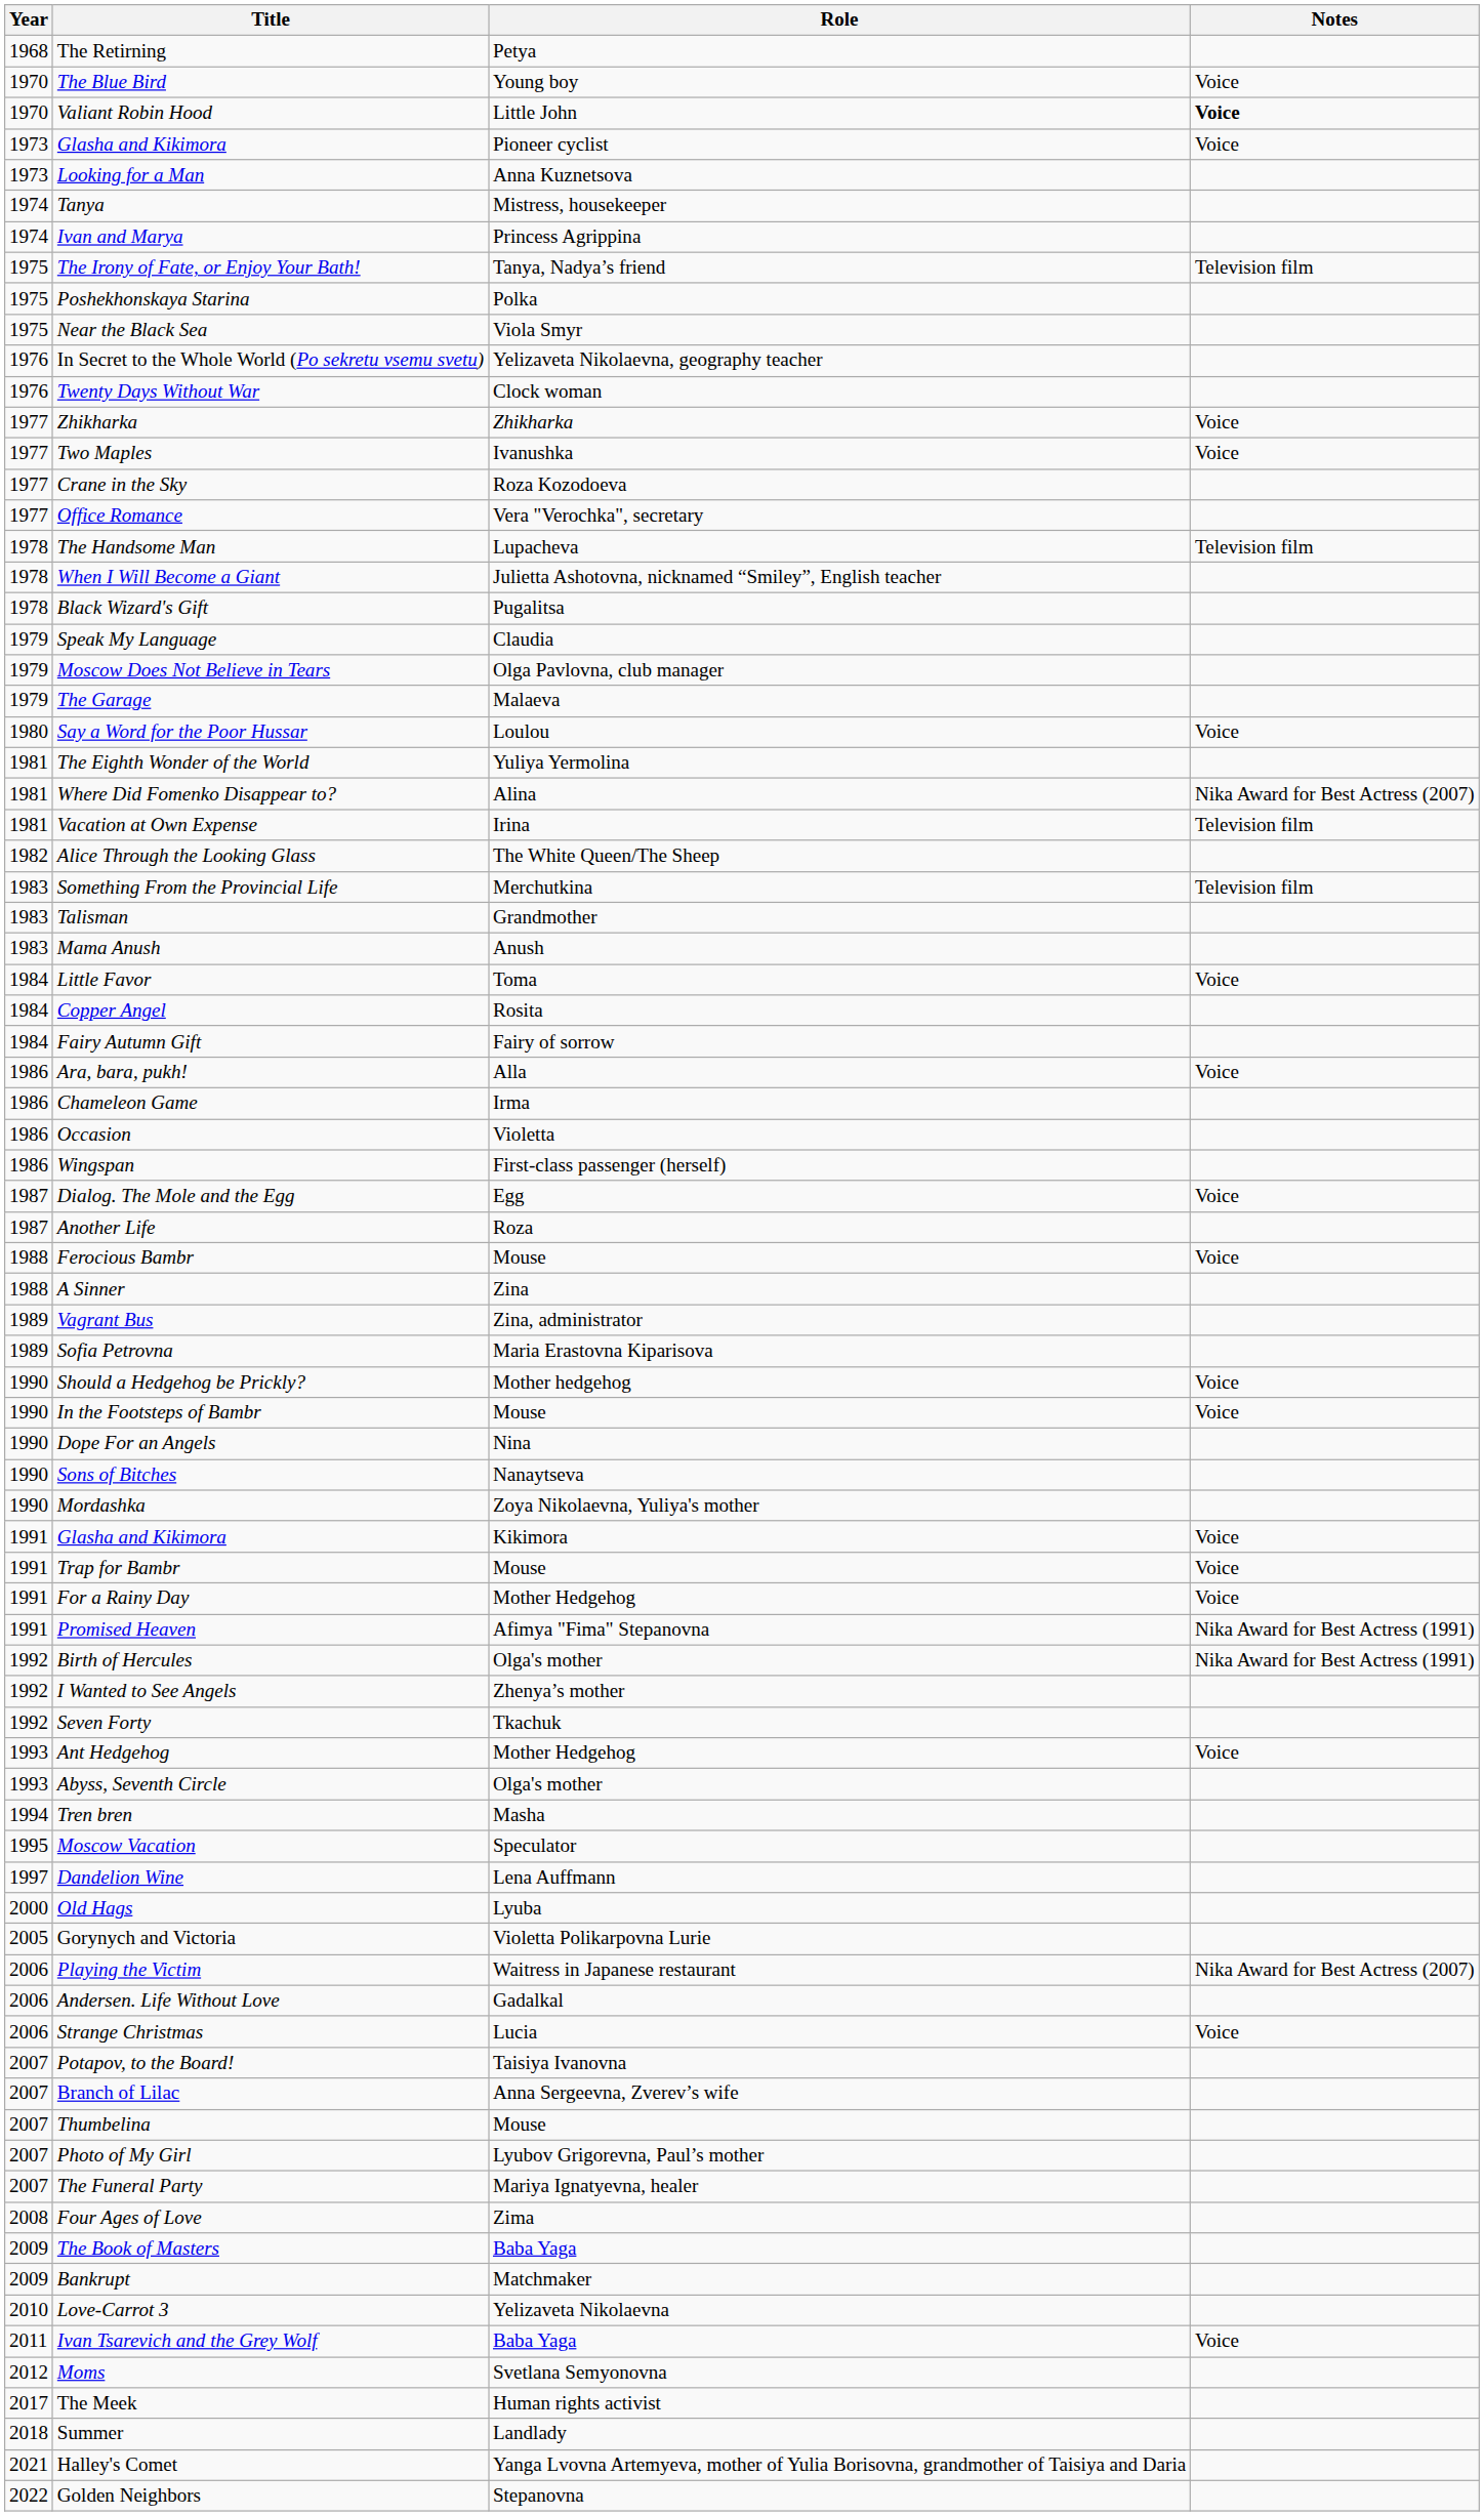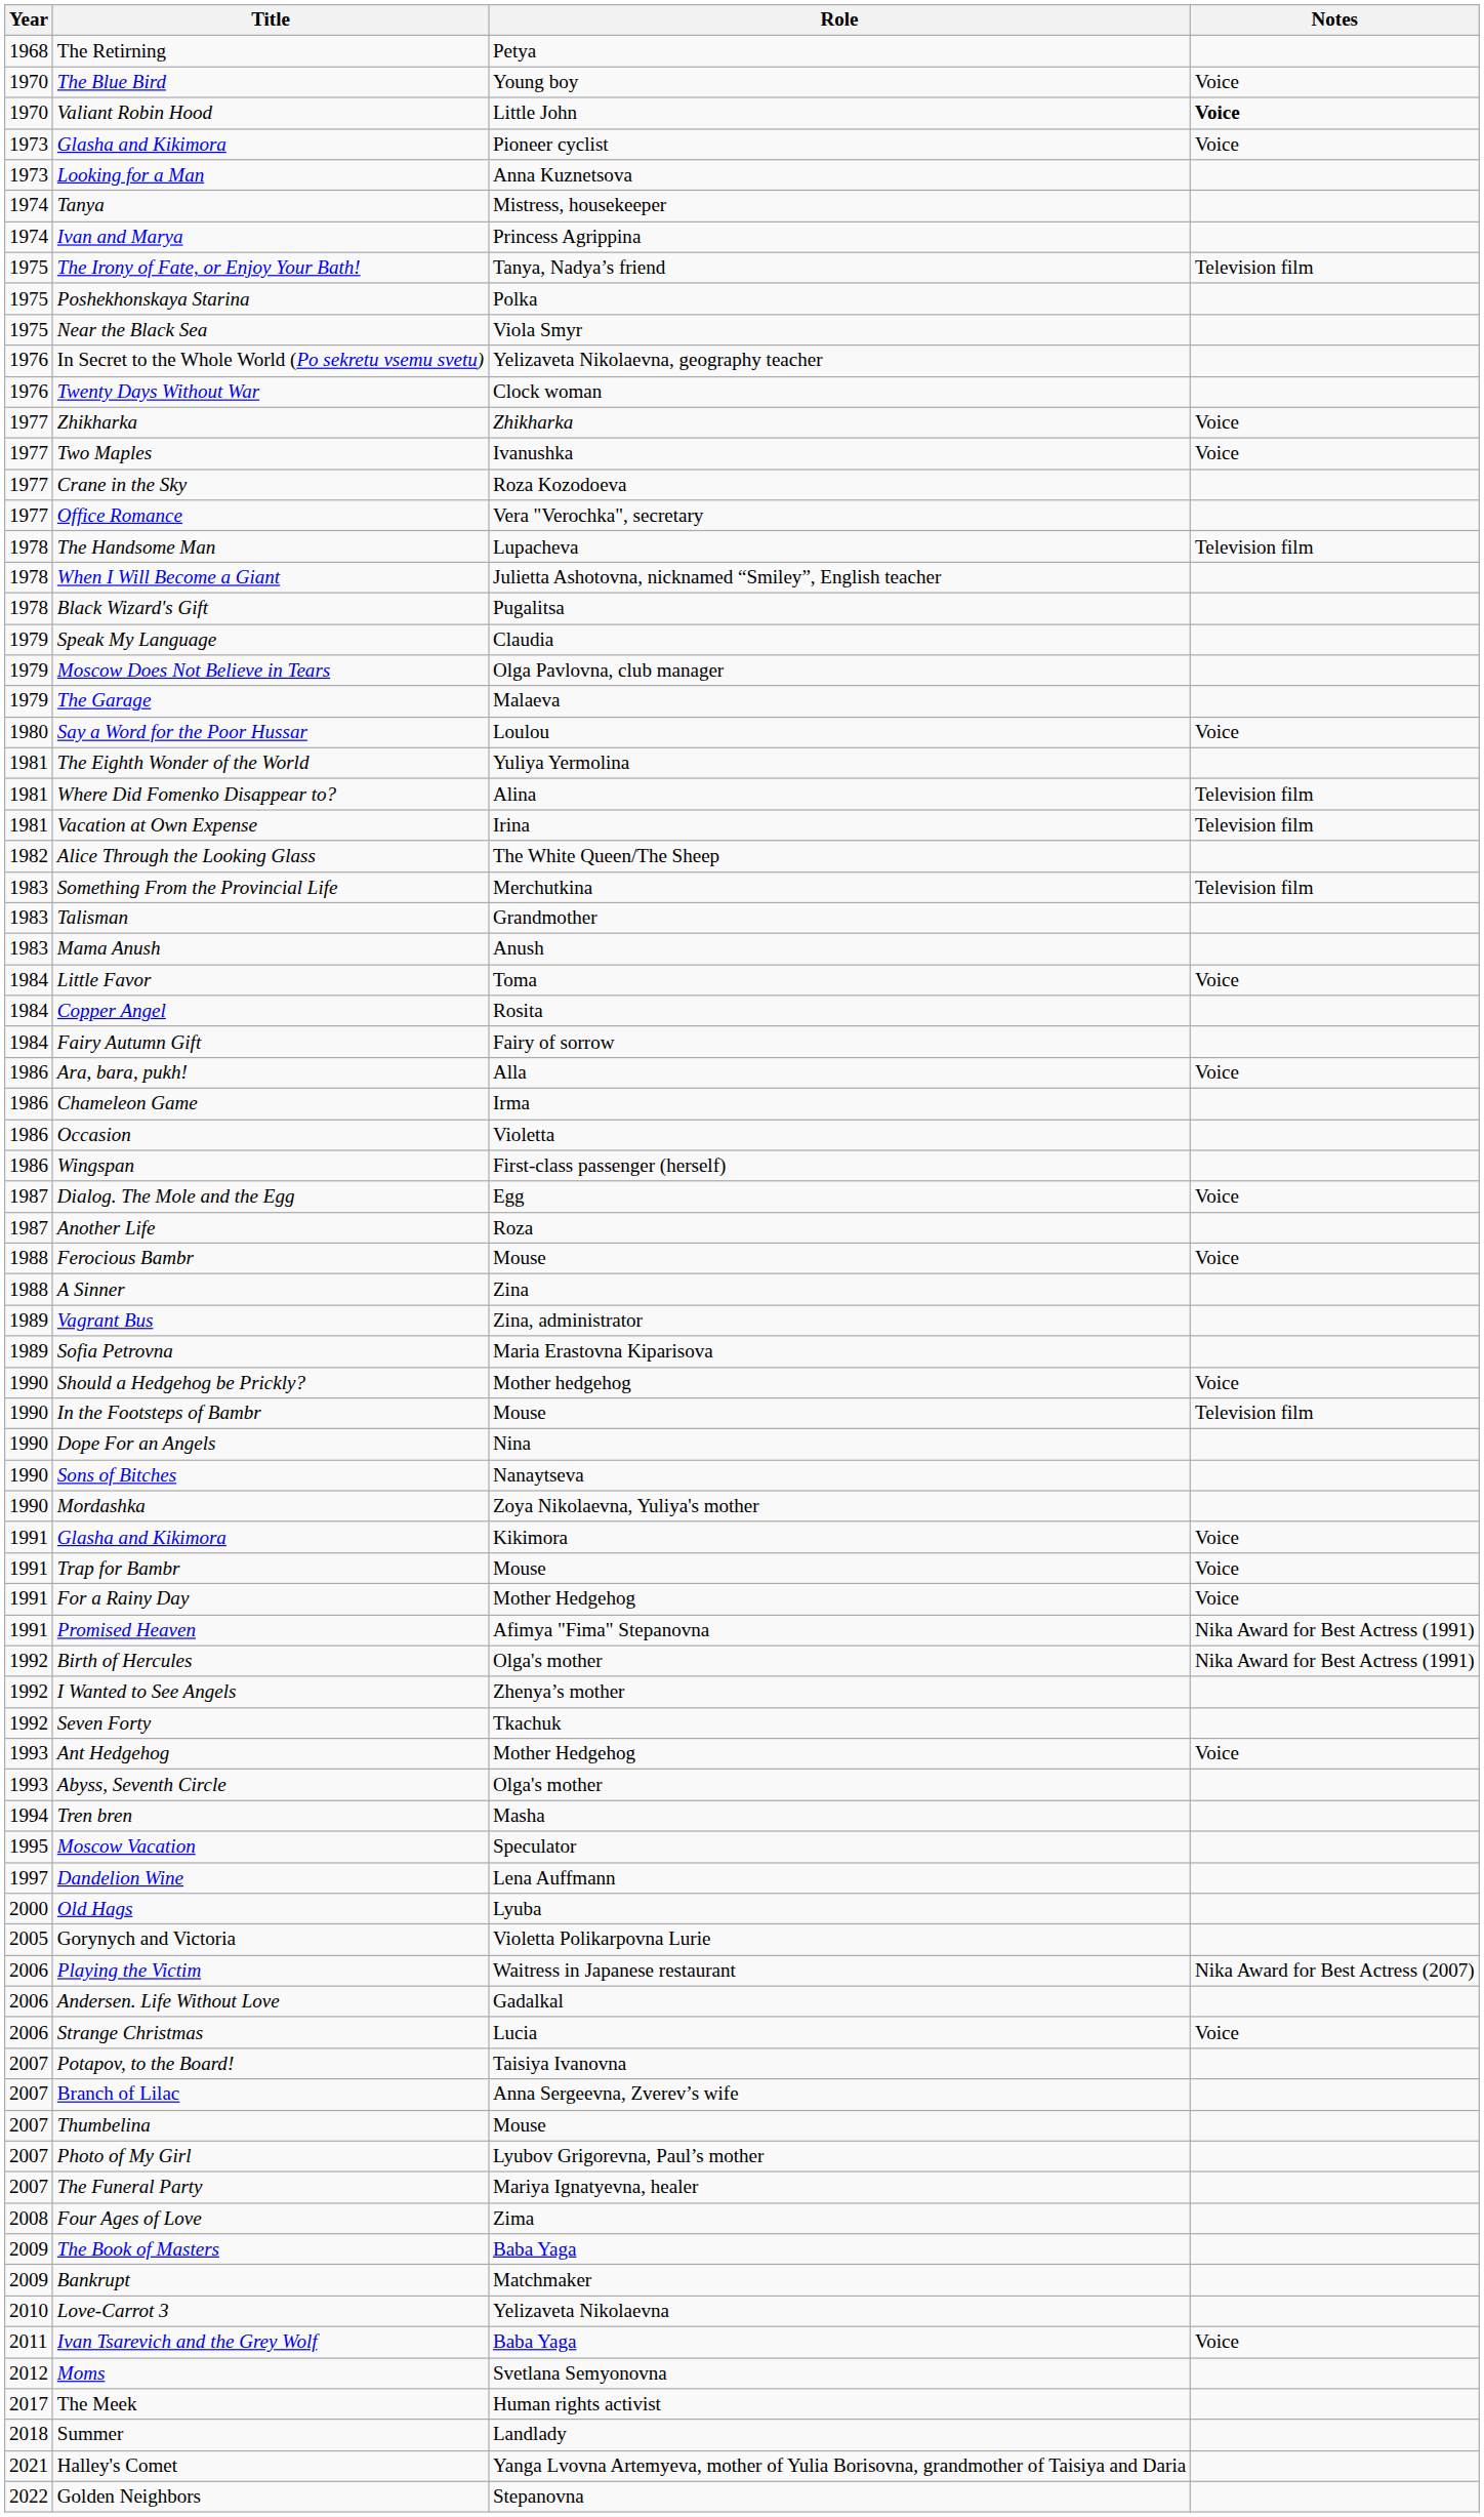 <table Class="wikitable sortable">
 <tr>
 <th>Year</th>
 <th>Title</th>
 <th>Role</th>
 <th class="unsortable">Notes</th>
 </tr>
 <tr>
 <td>1968</td>
 <td>The Retirning</td>
 <td>Petya</td>
 <td></td>
 </tr>
 <tr>
 <td>1970</td>
 <td><em><a href='#'>The Blue Bird</a></em></td>
 <td>Young boy</td>
 <td>Voice</td>
 </tr>
 <tr>
 <td>1970</td>
 <td><em>Valiant Robin Hood</em></td>
 <td>Little John</td>
 <td><strong>Voice</strong></td>
 </tr>
 <tr>
 <td>1973</td>
 <td><em><a href='#'>Glasha and Kikimora</a></em></td>
 <td>Pioneer cyclist</td>
 <td>Voice</td>
 </tr>
 <tr>
 <td>1973</td>
 <td><em><a href='#'>Looking for a Man</a></em></td>
 <td>Anna Kuznetsova</td>
 <td></td>
 </tr>
 <tr>
 <td>1974</td>
 <td><em>Tanya</em></td>
 <td>Mistress, housekeeper</td>
 <td></td>
 </tr>
 <tr>
 <td>1974</td>
 <td><em><a href='#'>Ivan and Marya</a></em></td>
 <td>Princess Agrippina</td>
 <td></td>
 </tr>
 <tr>
 <td>1975</td>
 <td><em><a href='#'>The Irony of Fate, or Enjoy Your Bath!</a></em></td>
 <td>Tanya, Nadya’s friend</td>
 <td>Television film</td>
 </tr>
 <tr>
 <td>1975</td>
 <td><em>Poshekhonskaya Starina</em></td>
 <td>Polka</td>
 <td></td>
 </tr>
 <tr>
 <td>1975</td>
 <td><em>Near the Black Sea</em></td>
 <td>Viola Smyr</td>
 <td></td>
 </tr>
 <tr>
 <td>1976</td>
 <td>In Secret to the Whole World (<em><a href='#'>Po sekretu vsemu svetu</a>)</em></td>
 <td>Yelizaveta Nikolaevna, geography teacher</td>
 <td></td>
 </tr>
 <tr>
 <td>1976</td>
 <td><em><a href='#'>Twenty Days Without War</a></em></td>
 <td>Clock woman</td>
 <td></td>
 </tr>
 <tr>
 <td>1977</td>
 <td><em>Zhikharka</em></td>
 <td><em>Zhikharka</em></td>
 <td>Voice</td>
 </tr>
 <tr>
 <td>1977</td>
 <td><em>Two Maples</em></td>
 <td>Ivanushka</td>
 <td>Voice</td>
 </tr>
 <tr>
 <td>1977</td>
 <td><em>Crane in the Sky</em></td>
 <td>Roza Kozodoeva</td>
 <td></td>
 </tr>
 <tr>
 <td>1977</td>
 <td><em><a href='#'>Office Romance</a></em></td>
 <td>Vera "Verochka", secretary</td>
 <td></td>
 </tr>
 <tr>
 <td>1978</td>
 <td><em>The Handsome Man</em></td>
 <td>Lupacheva</td>
 <td>Television film</td>
 </tr>
 <tr>
 <td>1978</td>
 <td><em><a href='#'>When I Will Become a Giant</a></em></td>
 <td>Julietta Ashotovna, nicknamed “Smiley”, English teacher</td>
 <td></td>
 </tr>
 <tr>
 <td>1978</td>
 <td><em>Black Wizard's Gift</em></td>
 <td>Pugalitsa</td>
 <td></td>
 </tr>
 <tr>
 <td>1979</td>
 <td><em>Speak My Language</em></td>
 <td>Claudia</td>
 <td></td>
 </tr>
 <tr>
 <td>1979</td>
 <td><em><a href='#'>Moscow Does Not Believe in Tears</a></em></td>
 <td>Olga Pavlovna, club manager</td>
 <td></td>
 </tr>
 <tr>
 <td>1979</td>
 <td><em><a href='#'>The Garage</a></em></td>
 <td>Malaeva</td>
 <td></td>
 </tr>
 <tr>
 <td>1980</td>
 <td><em><a href='#'>Say a Word for the Poor Hussar</a></em></td>
 <td>Loulou</td>
 <td>Voice</td>
 </tr>
 <tr>
 <td>1981</td>
 <td><em>The Eighth Wonder of the World</em></td>
 <td>Yuliya Yermolina</td>
 <td></td>
 </tr>
 <tr>
 <td>1981</td>
 <td><em>Where Did Fomenko Disappear to?</em></td>
 <td>Alina</td>
-<td>Nika Award for Best Actress (2007)</td>
+<td>Television film</td>
 </tr>
 <tr>
 <td>1981</td>
 <td><em>Vacation at Own Expense</em></td>
 <td>Irina</td>
 <td>Television film</td>
 </tr>
 <tr>
 <td>1982</td>
 <td><em>Alice Through the Looking Glass</em></td>
 <td>The White Queen/The Sheep</td>
 <td></td>
 </tr>
 <tr>
 <td>1983</td>
 <td><em>Something From the Provincial Life</em></td>
 <td>Merchutkina</td>
 <td>Television film</td>
 </tr>
 <tr>
 <td>1983</td>
 <td><em>Talisman</em></td>
 <td>Grandmother</td>
 <td></td>
 </tr>
 <tr>
 <td>1983</td>
 <td><em>Mama Anush</em></td>
 <td>Anush</td>
 <td></td>
 </tr>
 <tr>
 <td>1984</td>
 <td><em>Little Favor</em></td>
 <td>Toma</td>
 <td>Voice</td>
 </tr>
 <tr>
 <td>1984</td>
 <td><em><a href='#'>Copper Angel</a></em></td>
 <td>Rosita</td>
 <td></td>
 </tr>
 <tr>
 <td>1984</td>
 <td><em>Fairy Autumn Gift</em></td>
 <td>Fairy of sorrow</td>
 <td></td>
 </tr>
 <tr>
 <td>1986</td>
 <td><em>Ara, bara, pukh!</em></td>
 <td>Alla</td>
 <td>Voice</td>
 </tr>
 <tr>
 <td>1986</td>
 <td><em>Chameleon Game</em></td>
 <td>Irma</td>
 <td></td>
 </tr>
 <tr>
 <td>1986</td>
 <td><em>Occasion</em></td>
 <td>Violetta</td>
 <td></td>
 </tr>
 <tr>
 <td>1986</td>
 <td><em>Wingspan</em></td>
 <td>First-class passenger (herself)</td>
 <td></td>
 </tr>
 <tr>
 <td>1987</td>
 <td><em>Dialog. The Mole and the Egg</em></td>
 <td>Egg</td>
 <td>Voice</td>
 </tr>
 <tr>
 <td>1987</td>
 <td><em>Another Life</em></td>
 <td>Roza</td>
 <td></td>
 </tr>
 <tr>
 <td>1988</td>
 <td><em>Ferocious Bambr</em></td>
 <td>Mouse</td>
 <td>Voice</td>
 </tr>
 <tr>
 <td>1988</td>
 <td><em>A Sinner</em></td>
 <td>Zina</td>
 <td></td>
 </tr>
 <tr>
 <td>1989</td>
 <td><em><a href='#'>Vagrant Bus</a></em></td>
 <td>Zina, administrator</td>
 <td></td>
 </tr>
 <tr>
 <td>1989</td>
 <td><em>Sofia Petrovna</em></td>
 <td>Maria Erastovna Kiparisova</td>
 <td></td>
 </tr>
 <tr>
 <td>1990</td>
 <td><em>Should a Hedgehog be Prickly?</em></td>
 <td>Mother hedgehog</td>
 <td>Voice</td>
 </tr>
 <tr>
 <td>1990</td>
 <td><em>In the Footsteps of Bambr</em></td>
 <td>Mouse</td>
-<td>Voice</td>
+<td>Television film</td>
 </tr>
 <tr>
 <td>1990</td>
 <td><em>Dope For an Angels</em></td>
 <td>Nina</td>
 <td></td>
 </tr>
 <tr>
 <td>1990</td>
 <td><em><a href='#'>Sons of Bitches</a></em></td>
 <td>Nanaytseva</td>
 <td></td>
 </tr>
 <tr>
 <td>1990</td>
 <td><em>Mordashka</em></td>
 <td>Zoya Nikolaevna, Yuliya's mother</td>
 <td></td>
 </tr>
 <tr>
 <td>1991</td>
 <td><em><a href='#'>Glasha and Kikimora</a></em></td>
 <td>Kikimora</td>
 <td>Voice</td>
 </tr>
 <tr>
 <td>1991</td>
 <td><em>Trap for Bambr</em></td>
 <td>Mouse</td>
 <td>Voice</td>
 </tr>
 <tr>
 <td>1991</td>
 <td><em>For a Rainy Day</em></td>
 <td>Mother Hedgehog</td>
 <td>Voice</td>
 </tr>
 <tr>
 <td>1991</td>
 <td><em><a href='#'>Promised Heaven</a></em></td>
 <td>Afimya "Fima" Stepanovna</td>
 <td>Nika Award for Best Actress (1991)</td>
 </tr>
 <tr>
 <td>1992</td>
 <td><em>Birth of Hercules</em></td>
 <td>Olga's mother</td>
 <td>Nika Award for Best Actress (1991)</td>
 </tr>
 <tr>
 <td>1992</td>
 <td><em>I Wanted to See Angels</em></td>
 <td>Zhenya’s mother</td>
 <td></td>
 </tr>
 <tr>
 <td>1992</td>
 <td><em>Seven Forty</em></td>
 <td>Tkachuk</td>
 <td></td>
 </tr>
 <tr>
 <td>1993</td>
 <td><em>Ant Hedgehog</em></td>
 <td>Mother Hedgehog</td>
 <td>Voice</td>
 </tr>
 <tr>
 <td>1993</td>
 <td><em>Abyss, Seventh Circle</em></td>
 <td>Olga's mother</td>
 <td></td>
 </tr>
 <tr>
 <td>1994</td>
 <td><em>Tren bren</em></td>
 <td>Masha</td>
 <td></td>
 </tr>
 <tr>
 <td>1995</td>
 <td><em><a href='#'>Moscow Vacation</a></em></td>
 <td>Speculator</td>
 <td></td>
 </tr>
 <tr>
 <td>1997</td>
 <td><em><a href='#'>Dandelion Wine</a></em></td>
 <td>Lena Auffmann</td>
 <td></td>
 </tr>
 <tr>
 <td>2000</td>
 <td><em><a href='#'>Old Hags</a></em></td>
 <td>Lyuba</td>
 <td></td>
 </tr>
 <tr>
 <td>2005</td>
 <td>Gorynych and Victoria</td>
 <td>Violetta Polikarpovna Lurie</td>
 <td></td>
 </tr>
 <tr>
 <td>2006</td>
 <td><em><a href='#'>Playing the Victim</a></em></td>
 <td>Waitress in Japanese restaurant</td>
 <td>Nika Award for Best Actress (2007)</td>
 </tr>
 <tr>
 <td>2006</td>
 <td><em>Andersen. Life Without Love</em></td>
 <td>Gadalkal</td>
 <td></td>
 </tr>
 <tr>
 <td>2006</td>
 <td><em>Strange Christmas</em></td>
 <td>Lucia</td>
 <td>Voice</td>
 </tr>
 <tr>
 <td>2007</td>
 <td><em>Potapov, to the Board!</em></td>
 <td>Taisiya Ivanovna</td>
 <td></td>
 </tr>
 <tr>
 <td>2007</td>
 <td><a href='#'>Branch of Lilac</a></td>
 <td>Anna Sergeevna, Zverev’s wife</td>
 <td></td>
 </tr>
 <tr>
 <td>2007</td>
 <td><em>Thumbelina</em></td>
 <td>Mouse</td>
 <td></td>
 </tr>
 <tr>
 <td>2007</td>
 <td><em>Photo of My Girl</em></td>
 <td>Lyubov Grigorevna, Paul’s mother</td>
 <td></td>
 </tr>
 <tr>
 <td>2007</td>
 <td><em>The Funeral Party</em></td>
 <td>Mariya Ignatyevna, healer</td>
 <td></td>
 </tr>
 <tr>
 <td>2008</td>
 <td><em>Four Ages of Love</em></td>
 <td>Zima</td>
 <td></td>
 </tr>
 <tr>
 <td>2009</td>
 <td><em><a href='#'>The Book of Masters</a></em></td>
 <td><a href='#'>Baba Yaga</a></td>
 <td></td>
 </tr>
 <tr>
 <td>2009</td>
 <td><em>Bankrupt</em></td>
 <td>Matchmaker</td>
 <td></td>
 </tr>
 <tr>
 <td>2010</td>
 <td><em>Love-Carrot 3</em></td>
 <td>Yelizaveta Nikolaevna</td>
 <td></td>
 </tr>
 <tr>
 <td>2011</td>
 <td><em><a href='#'>Ivan Tsarevich and the Grey Wolf</a></em></td>
 <td><a href='#'>Baba Yaga</a></td>
 <td>Voice</td>
 </tr>
 <tr>
 <td>2012</td>
 <td><em><a href='#'>Moms</a></em></td>
 <td>Svetlana Semyonovna</td>
 <td></td>
 </tr>
 <tr>
 <td>2017</td>
 <td>The Meek</td>
 <td>Human rights activist</td>
 <td></td>
 </tr>
 <tr>
 <td>2018</td>
 <td>Summer</td>
 <td>Landlady</td>
 <td></td>
 </tr>
 <tr>
 <td>2021</td>
 <td>Halley's Comet</td>
 <td>Yanga Lvovna Artemyeva, mother of Yulia Borisovna, grandmother of Taisiya and Daria</td>
 <td></td>
 </tr>
 <tr>
 <td>2022</td>
 <td>Golden Neighbors</td>
 <td>Stepanovna</td>
 <td></td>
 </tr>
 </table>
